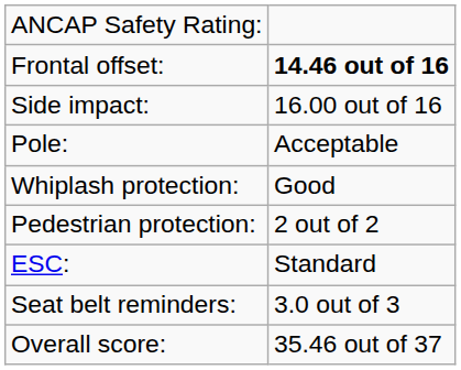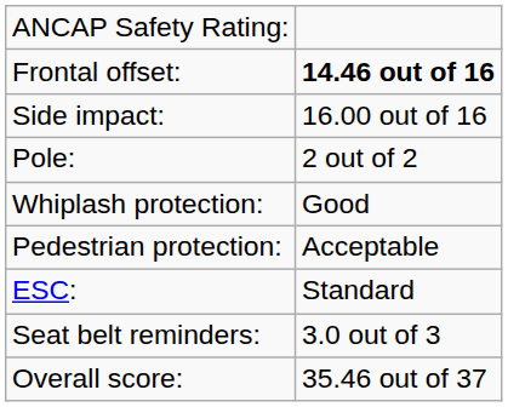 <table class="wikitable floatright">
 <tr>
 <td>ANCAP Safety Rating:</td>
 <td></td>
 </tr>
 <tr>
 <td>Frontal offset:</td>
 <td><strong>14.46 out of 16</strong></td>
 </tr>
 <tr>
 <td>Side impact:</td>
 <td>16.00 out of 16</td>
 </tr>
 <tr>
 <td>Pole:</td>
-<td>Acceptable</td>
+<td>2 out of 2</td>
 </tr>
 <tr>
 <td>Whiplash protection:</td>
 <td>Good</td>
 </tr>
 <tr>
 <td>Pedestrian protection:</td>
-<td>2 out of 2</td>
+<td>Acceptable</td>
 </tr>
 <tr>
 <td><a href='#'>ESC</a>:</td>
 <td>Standard</td>
 </tr>
 <tr>
 <td>Seat belt reminders:</td>
 <td>3.0 out of 3</td>
 </tr>
 <tr>
 <td>Overall score:</td>
 <td>35.46 out of 37</td>
 </tr>
 </table>
